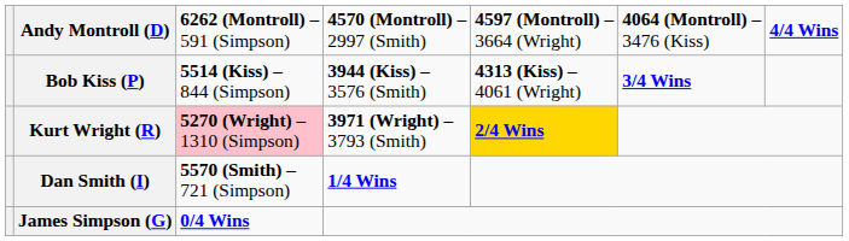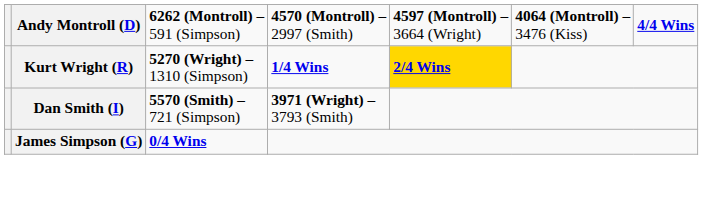 <table class="wikitable">
 <tr>
 <th></th>
 <th>Andy Montroll (<a href='#'>D</a>)</th>
 <td><strong>6262 (Montroll) –</strong><br>591 (Simpson)</td>
 <td><strong>4570 (Montroll) –</strong><br>2997 (Smith)</td>
 <td><strong>4597 (Montroll) –</strong><br>3664 (Wright)</td>
 <td><strong>4064 (Montroll) –</strong><br>3476 (Kiss)</td>
 <td><a href='#'><strong>4/4 Wins</strong></a></td>
 </tr>
 <tr>
 <th></th>
-<th>Bob Kiss (<a href='#'>P</a>)</th>
-<td><strong>5514 (Kiss) –</strong><br>844 (Simpson)</td>
-<td><strong>3944 (Kiss) –</strong><br>3576 (Smith)</td>
-<td><strong>4313 (Kiss) –</strong><br>4061 (Wright)</td>
-<td><a href='#'><strong>3/4 Wins</strong></a></td>
-<td></td>
-</tr>
-<tr>
-<th></th>
 <th>Kurt Wright (<a href='#'>R</a>)</th>
-<td style="background: pink;"><strong>5270 (Wright) –</strong><br>1310 (Simpson)</td>
-<td><strong>3971 (Wright) –</strong><br>3793 (Smith)</td>
+<td><strong>5270 (Wright) –</strong><br>1310 (Simpson)</td>
+<td><a href='#'><strong>1/4 Wins</strong></a></td>
 <td style="background: gold;"><a href='#'><strong>2/4 Wins</strong></a></td>
 <td colspan="2"></td>
 </tr>
 <tr>
 <th></th>
 <th>Dan Smith (<a href='#'>I</a>)</th>
 <td><strong>5570 (Smith) –</strong><br>721 (Simpson)</td>
-<td><a href='#'><strong>1/4 Wins</strong></a></td>
+<td><strong>3971 (Wright) –</strong><br>3793 (Smith)</td>
 <td colspan="3"></td>
 </tr>
 <tr>
 <th></th>
 <th>James Simpson (<a href='#'>G</a>)</th>
 <td><a href='#'><strong>0/4 Wins</strong></a></td>
 <td colspan="4"></td>
 </tr>
 </table>
